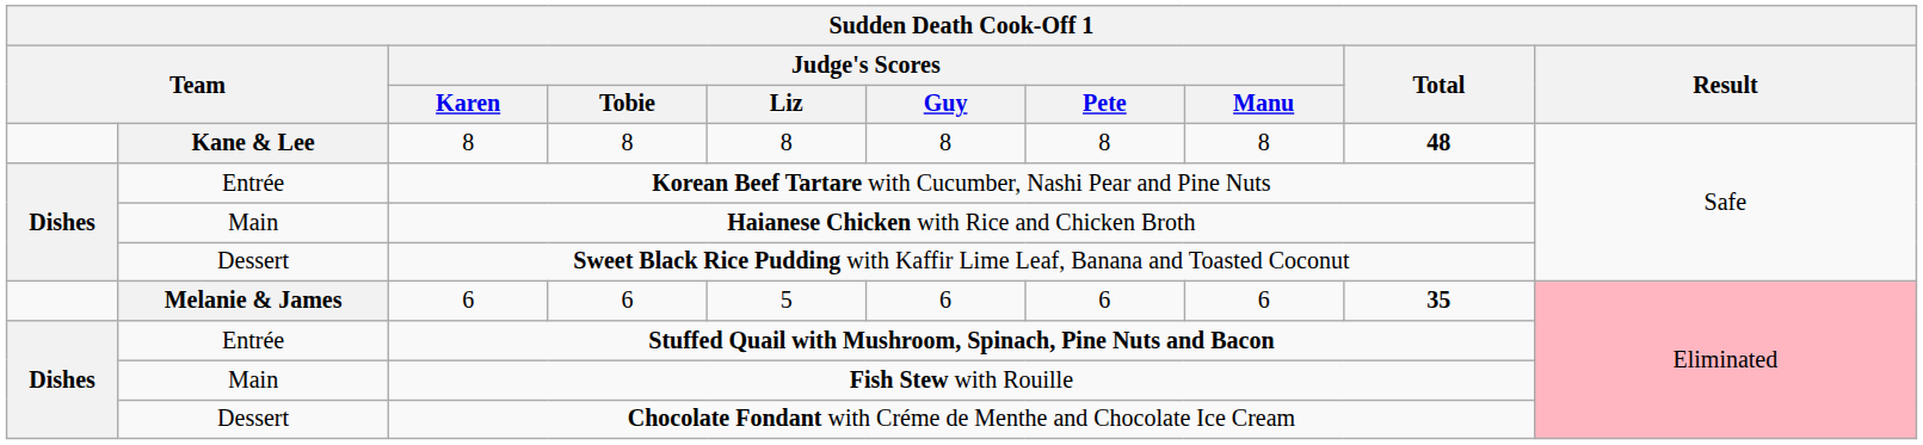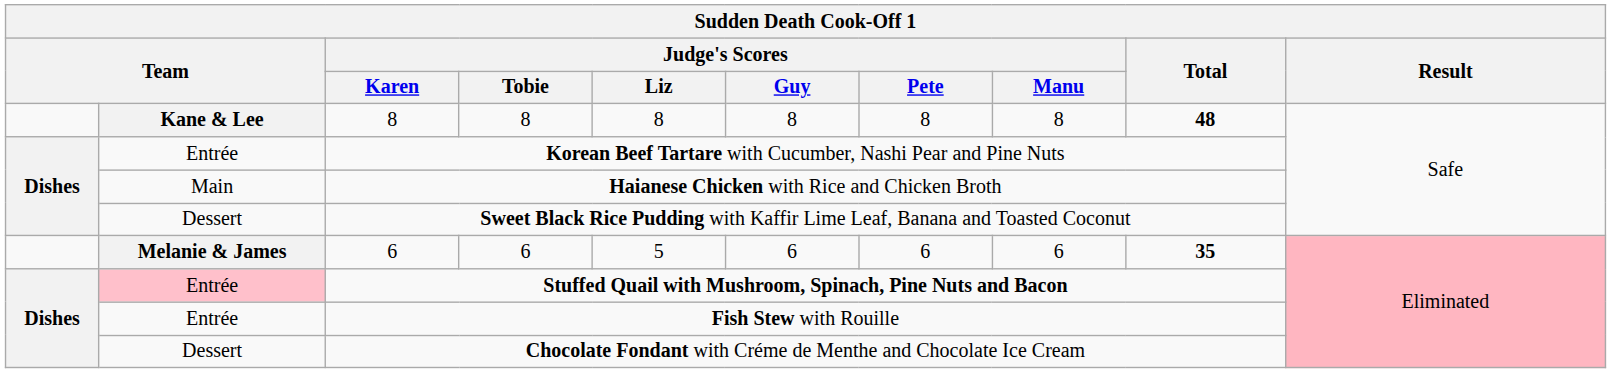 <table class="wikitable plainrowheaders" style="text-align:center; font-size:90%; width:80em; margin:1em auto;">
 <tr>
 <th colspan="10" >Sudden Death Cook-Off 1</th>
 </tr>
 <tr>
 <th rowspan="2" style="width:20%;" colspan="2">Team</th>
 <th colspan="6" style="width:50%;">Judge's Scores</th>
 <th rowspan="2" style="width:10%;">Total<br></th>
 <th rowspan="2" style="width:20%;">Result</th>
 </tr>
 <tr>
 <th style="width:50px;"><a href='#'>Karen</a></th>
 <th style="width:50px;">Tobie</th>
 <th style="width:50px;">Liz</th>
 <th style="width:50px;"><a href='#'>Guy</a></th>
 <th style="width:50px;"><a href='#'>Pete</a></th>
 <th style="width:50px;"><a href='#'>Manu</a></th>
 </tr>
 <tr>
 <td></td>
 <th>Kane & Lee</th>
 <td>8</td>
 <td>8</td>
 <td>8</td>
 <td>8</td>
 <td>8</td>
 <td>8</td>
 <td><strong>48</strong></td>
 <td rowspan=4>Safe</td>
 </tr>
 <tr>
 <th rowspan="3">Dishes</th>
 <td>Entrée</td>
 <td colspan="7"><strong>Korean Beef Tartare</strong> with Cucumber, Nashi Pear and Pine Nuts</td>
 </tr>
 <tr>
 <td>Main</td>
 <td colspan="7"><strong>Haianese Chicken </strong>with Rice and Chicken Broth</td>
 </tr>
 <tr>
 <td>Dessert</td>
 <td colspan="7"><strong>Sweet Black Rice Pudding</strong> with Kaffir Lime Leaf, Banana and Toasted Coconut</td>
 </tr>
 <tr>
 <td></td>
 <th>Melanie & James</th>
 <td>6</td>
 <td>6</td>
 <td>5</td>
 <td>6</td>
 <td>6</td>
 <td>6</td>
 <td><strong>35</strong></td>
 <td rowspan=4 style="background:lightpink">Eliminated</td>
 </tr>
 <tr>
 <th rowspan="3">Dishes</th>
-<td>Entrée</td>
+<td style="background: pink;">Entrée</td>
 <td colspan="7"><strong>Stuffed Quail with Mushroom, Spinach, Pine Nuts and Bacon</strong></td>
 </tr>
 <tr>
-<td>Main</td>
+<td>Entrée</td>
 <td colspan="7"><strong>Fish Stew</strong> with Rouille</td>
 </tr>
 <tr>
 <td>Dessert</td>
 <td colspan="7"><strong>Chocolate Fondant</strong> with Créme de Menthe and Chocolate Ice Cream</td>
 </tr>
 </table>
